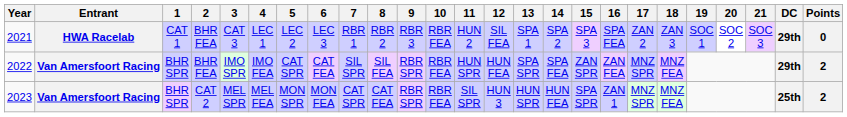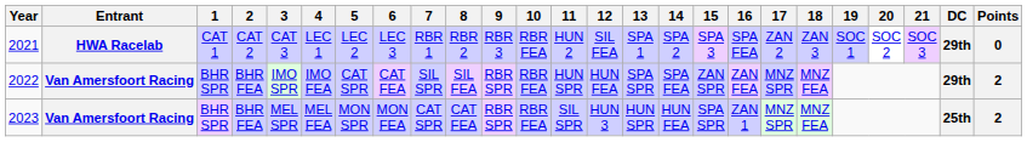 <table class="wikitable" style="text-align:center; font-size:85%;">
 <tr>
 <th>Year</th>
 <th>Entrant</th>
 <th>1</th>
 <th>2</th>
 <th>3</th>
 <th>4</th>
 <th>5</th>
 <th>6</th>
 <th>7</th>
 <th>8</th>
 <th>9</th>
 <th>10</th>
 <th>11</th>
 <th>12</th>
 <th>13</th>
 <th>14</th>
 <th>15</th>
 <th>16</th>
 <th>17</th>
 <th>18</th>
 <th>19</th>
 <th>20</th>
 <th>21</th>
 <th>DC</th>
 <th>Points</th>
 </tr>
 <tr>
 <td><a href='#'>2021</a></td>
 <th><a href='#'>HWA Racelab</a></th>
 <td style="background:#CFCFFF;"><a href='#'>CAT<br>1</a><br></td>
-<td style="background:#CFCFFF;"><a href='#'>BHR<br>FEA</a><br></td>
+<td style="background:#CFCFFF;"><a href='#'>CAT<br>2</a><br></td>
 <td style="background:#CFCFFF;"><a href='#'>CAT<br>3</a><br></td>
 <td style="background:#CFCFFF;"><a href='#'>LEC<br>1</a><br></td>
 <td style="background:#CFCFFF;"><a href='#'>LEC<br>2</a><br></td>
 <td style="background:#CFCFFF;"><a href='#'>LEC<br>3</a><br></td>
 <td style="background:#CFCFFF;"><a href='#'>RBR<br>1</a><br></td>
 <td style="background:#CFCFFF;"><a href='#'>RBR<br>2</a><br></td>
 <td style="background:#CFCFFF;"><a href='#'>RBR<br>3</a><br></td>
 <td style="background:#CFCFFF;"><a href='#'>RBR<br>FEA</a><br></td>
 <td style="background:#CFCFFF;"><a href='#'>HUN<br>2</a><br></td>
 <td style="background:#CFCFFF;"><a href='#'>SIL<br>FEA</a><br></td>
 <td style="background:#CFCFFF;"><a href='#'>SPA<br>1</a><br></td>
 <td style="background:#CFCFFF;"><a href='#'>SPA<br>2</a><br></td>
 <td style="background:#EFCFFF;"><a href='#'>SPA<br>3</a><br></td>
 <td style="background:#CFCFFF;"><a href='#'>SPA<br>FEA</a><br></td>
 <td style="background:#CFCFFF;"><a href='#'>ZAN<br>2</a><br></td>
 <td style="background:#CFCFFF;"><a href='#'>ZAN<br>3</a><br></td>
 <td style="background:#CFCFFF;"><a href='#'>SOC<br>1</a><br></td>
 <td style="background:#FFFFFF;"><a href='#'>SOC<br>2</a><br></td>
 <td style="background:#EFCFFF;"><a href='#'>SOC<br>3</a><br></td>
 <th>29th</th>
 <th>0</th>
 </tr>
 <tr>
 <td><a href='#'>2022</a></td>
 <th><a href='#'>Van Amersfoort Racing</a></th>
 <td style="background:#CFCFFF;"><a href='#'>BHR<br>SPR</a><br></td>
 <td style="background:#CFCFFF;"><a href='#'>BHR<br>FEA</a><br></td>
 <td style="background:#DFFFDF;"><a href='#'>IMO<br>SPR</a><br></td>
 <td style="background:#CFCFFF;"><a href='#'>IMO<br>FEA</a><br></td>
 <td style="background:#CFCFFF;"><a href='#'>CAT<br>SPR</a><br></td>
 <td style="background:#EFCFFF;"><a href='#'>CAT<br>FEA</a><br></td>
 <td style="background:#CFCFFF;"><a href='#'>SIL<br>SPR</a><br></td>
 <td style="background:#EFCFFF;"><a href='#'>SIL<br>FEA</a><br></td>
 <td style="background:#EFCFFF;"><a href='#'>RBR<br>SPR</a><br></td>
 <td style="background:#CFCFFF;"><a href='#'>RBR<br>FEA</a><br></td>
 <td style="background:#CFCFFF;"><a href='#'>HUN<br>SPR</a><br></td>
 <td style="background:#CFCFFF;"><a href='#'>HUN<br>FEA</a><br></td>
 <td style="background:#CFCFFF;"><a href='#'>SPA<br>SPR</a><br></td>
 <td style="background:#CFCFFF;"><a href='#'>SPA<br>FEA</a><br></td>
 <td style="background:#CFCFFF;"><a href='#'>ZAN<br>SPR</a><br></td>
 <td style="background:#EFCFFF;"><a href='#'>ZAN<br>FEA</a><br></td>
 <td style="background:#CFCFFF;"><a href='#'>MNZ<br>SPR</a><br></td>
 <td style="background:#EFCFFF;"><a href='#'>MNZ<br>FEA</a><br></td>
 <td colspan="3"></td>
 <th>29th</th>
 <th>2</th>
 </tr>
 <tr>
 <td><a href='#'>2023</a></td>
 <th><a href='#'>Van Amersfoort Racing</a></th>
 <td style="background:#EFCFFF;"><a href='#'>BHR<br>SPR</a><br></td>
-<td style="background:#CFCFFF;"><a href='#'>CAT<br>2</a><br></td>
+<td style="background:#CFCFFF;"><a href='#'>BHR<br>FEA</a><br></td>
 <td style="background:#CFCFFF;"><a href='#'>MEL<br>SPR</a><br></td>
 <td style="background:#CFCFFF;"><a href='#'>MEL<br>FEA</a><br> </td>
 <td style="background:#CFCFFF;"><a href='#'>MON<br>SPR</a><br></td>
 <td style="background:#CFCFFF;"><a href='#'>MON<br>FEA</a><br></td>
 <td style="background:#CFCFFF;"><a href='#'>CAT<br>SPR</a><br></td>
 <td style="background:#CFCFFF;"><a href='#'>CAT<br>FEA</a><br></td>
 <td style="background:#EFCFFF;"><a href='#'>RBR<br>SPR</a><br></td>
 <td style="background:#CFCFFF;"><a href='#'>RBR<br>FEA</a><br></td>
 <td style="background:#CFCFFF;"><a href='#'>SIL<br>SPR</a><br></td>
 <td style="background:#CFCFFF;"><a href='#'>HUN<br>3</a><br></td>
 <td style="background:#CFCFFF;"><a href='#'>HUN<br>SPR</a><br></td>
 <td style="background:#CFCFFF;"><a href='#'>HUN<br>FEA</a><br></td>
 <td style="background:#CFCFFF;"><a href='#'>SPA<br>SPR</a><br></td>
 <td style="background:#CFCFFF;"><a href='#'>ZAN<br>1</a><br></td>
 <td style="background:#DFFFDF;"><a href='#'>MNZ<br>SPR</a><br></td>
 <td style="background:#DFFFDF;"><a href='#'>MNZ<br>FEA</a><br></td>
 <td colspan="3"></td>
 <th>25th</th>
 <th>2</th>
 </tr>
 </table>
